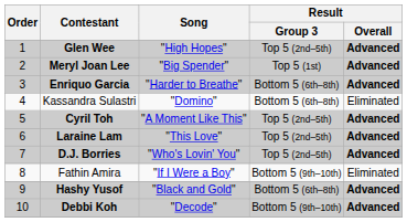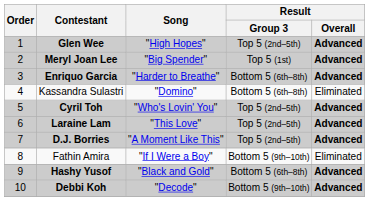 <table class="wikitable plainrowheaders" style="text-align:center;">
 <tr>
 <th rowspan=2 scope="col">Order</th>
 <th rowspan=2 scope="col">Contestant</th>
 <th rowspan=2 scope="col">Song</th>
 <th colspan=2 scope="col">Result</th>
 </tr>
 <tr>
 <th scope="col">Group 3</th>
 <th scope="col">Overall</th>
 </tr>
 <tr style="background:#ccc;">
 <td scope="row">1</td>
 <td><strong>Glen Wee</strong></td>
 <td>"<a href='#'>High Hopes</a>"</td>
 <td>Top 5 <small>(2nd–5th)</small></td>
 <td><strong>Advanced</strong></td>
 </tr>
 <tr style="background:#ccc;">
 <td>2</td>
 <td><strong>Meryl Joan Lee</strong></td>
 <td>"<a href='#'>Big Spender</a>"</td>
 <td>Top 5 <small>(1st)</small></td>
 <td><strong>Advanced</strong></td>
 </tr>
 <tr style="background:#ccc;">
 <td>3</td>
 <td><strong>Enriquo Garcia</strong></td>
 <td>"<a href='#'>Harder to Breathe</a>"</td>
 <td>Bottom 5 <small>(6th–8th)</small></td>
 <td><strong>Advanced</strong></td>
 </tr>
 <tr>
 <td>4</td>
 <td>Kassandra Sulastri</td>
 <td>"<a href='#'>Domino</a>"</td>
 <td>Bottom 5 <small>(6th–8th)</small></td>
 <td>Eliminated</td>
 </tr>
 <tr style="background:#ccc;">
 <td>5</td>
 <td><strong>Cyril Toh</strong></td>
-<td>"<a href='#'>A Moment Like This</a>"</td>
+<td>"<a href='#'>Who's Lovin' You</a>"</td>
 <td>Top 5 <small>(2nd–5th)</small></td>
 <td><strong>Advanced</strong></td>
 </tr>
 <tr style="background:#ccc;">
 <td>6</td>
 <td><strong>Laraine Lam</strong></td>
 <td>"<a href='#'>This Love</a>"</td>
 <td>Top 5 <small>(2nd–5th)</small></td>
 <td><strong>Advanced</strong></td>
 </tr>
 <tr style="background:#ccc;">
 <td>7</td>
 <td><strong>D.J. Borries</strong></td>
-<td>"<a href='#'>Who's Lovin' You</a>"</td>
+<td>"<a href='#'>A Moment Like This</a>"</td>
 <td>Top 5 <small>(2nd–5th)</small></td>
 <td><strong>Advanced</strong></td>
 </tr>
 <tr>
 <td>8</td>
 <td>Fathin Amira</td>
 <td>"<a href='#'>If I Were a Boy</a>"</td>
 <td>Bottom 5 <small>(9th–10th)</small></td>
 <td>Eliminated</td>
 </tr>
 <tr style="background:#ccc;">
 <td>9</td>
 <td><strong>Hashy Yusof</strong></td>
 <td>"<a href='#'>Black and Gold</a>"</td>
 <td>Bottom 5 <small>(6th–8th)</small></td>
 <td><strong>Advanced</strong></td>
 </tr>
 <tr style="background:#ccc;">
 <td>10</td>
 <td><strong>Debbi Koh</strong></td>
 <td>"<a href='#'>Decode</a>"</td>
 <td>Bottom 5 <small>(9th–10th)</small></td>
 <td><strong>Advanced</strong></td>
 </tr>
 <tr>
 </tr>
 </table>
